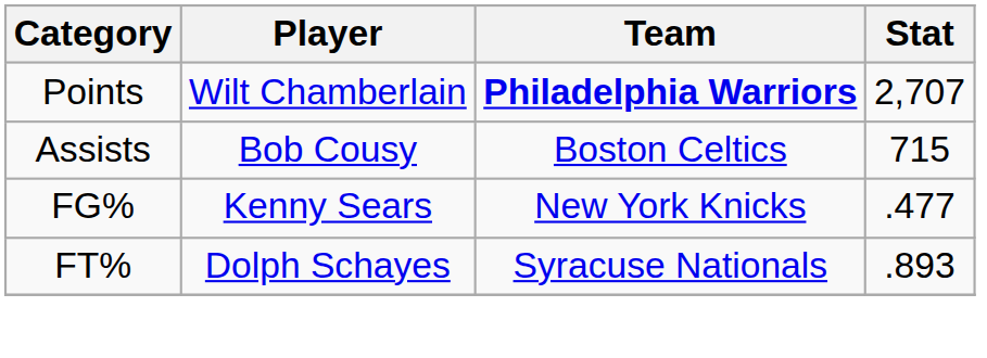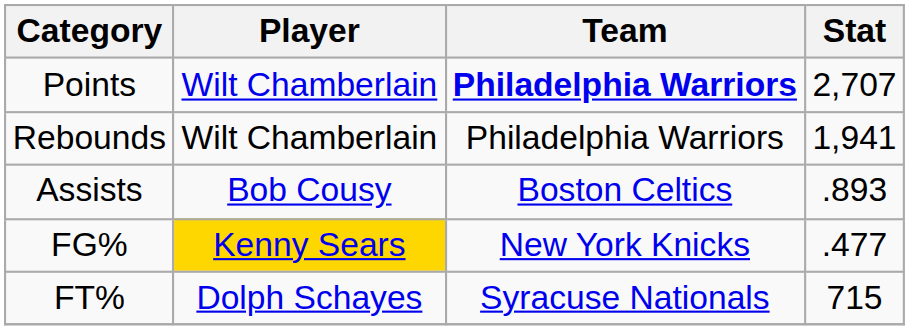 <table class="wikitable" style="text-align:center">
 <tr>
 <th>Category</th>
 <th>Player</th>
 <th>Team</th>
 <th>Stat</th>
 </tr>
 <tr>
 <td>Points</td>
 <td><a href='#'>Wilt Chamberlain</a></td>
 <td><strong><a href='#'>Philadelphia Warriors</a></strong></td>
 <td>2,707</td>
 </tr>
 <tr>
+<td>Rebounds</td>
+<td>Wilt Chamberlain</td>
+<td>Philadelphia Warriors</td>
+<td>1,941</td>
+</tr>
+<tr>
 <td>Assists</td>
 <td><a href='#'>Bob Cousy</a></td>
 <td><a href='#'>Boston Celtics</a></td>
-<td>715</td>
+<td>.893</td>
 </tr>
 <tr>
 <td>FG%</td>
-<td><a href='#'>Kenny Sears</a></td>
+<td style="background: gold;"><a href='#'>Kenny Sears</a></td>
 <td><a href='#'>New York Knicks</a></td>
 <td>.477</td>
 </tr>
 <tr>
 <td>FT%</td>
 <td><a href='#'>Dolph Schayes</a></td>
 <td><a href='#'>Syracuse Nationals</a></td>
-<td>.893</td>
+<td>715</td>
 </tr>
 <tr>
 </tr>
 </table>
